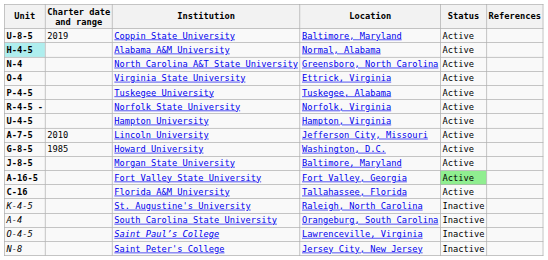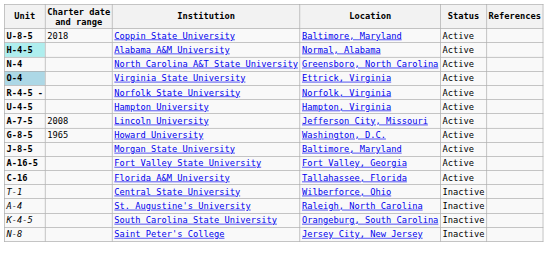 <table class="wikitable sortable">
 <tr>
 <th>Unit</th>
 <th>Charter date<br>and range</th>
 <th>Institution</th>
 <th>Location</th>
 <th>Status</th>
 <th>References</th>
 </tr>
 <tr>
 <td><strong>U-8-5</strong></td>
-<td>2019</td>
+<td>2018</td>
 <td><a href='#'>Coppin State University</a></td>
 <td><a href='#'>Baltimore, Maryland</a></td>
 <td>Active</td>
 <td></td>
 </tr>
 <tr>
 <td style="background: paleturquoise;"><strong>H-4-5</strong></td>
 <td></td>
 <td><a href='#'>Alabama A&M University</a></td>
 <td><a href='#'>Normal, Alabama</a></td>
 <td>Active</td>
 <td></td>
 </tr>
 <tr>
 <td><strong>N-4</strong></td>
 <td></td>
 <td><a href='#'>North Carolina A&T State University</a></td>
 <td><a href='#'>Greensboro, North Carolina</a></td>
 <td>Active</td>
 <td></td>
 </tr>
 <tr>
-<td><strong>O-4</strong></td>
+<td style="background: lightblue;"><strong>O-4</strong></td>
 <td></td>
 <td><a href='#'>Virginia State University</a></td>
 <td><a href='#'>Ettrick, Virginia</a></td>
-<td>Active</td>
-<td></td>
-</tr>
-<tr>
-<td><strong>P-4-5</strong></td>
-<td></td>
-<td><a href='#'>Tuskegee University</a></td>
-<td><a href='#'>Tuskegee, Alabama</a></td>
 <td>Active</td>
 <td></td>
 </tr>
 <tr>
 <td><strong>R-4-5 -</strong></td>
 <td></td>
 <td><a href='#'>Norfolk State University</a></td>
 <td><a href='#'>Norfolk, Virginia</a></td>
 <td>Active</td>
 <td></td>
 </tr>
 <tr>
 <td><strong>U-4-5</strong></td>
 <td></td>
 <td><a href='#'>Hampton University</a></td>
 <td><a href='#'>Hampton, Virginia</a></td>
 <td>Active</td>
 <td></td>
 </tr>
 <tr>
 <td><strong>A-7-5</strong></td>
-<td>2010</td>
+<td>2008</td>
 <td><a href='#'>Lincoln University</a></td>
 <td><a href='#'>Jefferson City, Missouri</a></td>
 <td>Active</td>
 <td></td>
 </tr>
 <tr>
 <td><strong>G-8-5</strong></td>
-<td>1985</td>
+<td>1965</td>
 <td><a href='#'>Howard University</a></td>
 <td><a href='#'>Washington, D.C.</a></td>
 <td>Active</td>
 <td></td>
 </tr>
 <tr>
 <td><strong>J-8-5</strong></td>
 <td></td>
 <td><a href='#'>Morgan State University</a></td>
 <td><a href='#'>Baltimore, Maryland</a></td>
 <td>Active</td>
 <td></td>
 </tr>
 <tr>
 <td><strong>A-16-5</strong></td>
 <td></td>
 <td><a href='#'>Fort Valley State University</a></td>
 <td><a href='#'>Fort Valley, Georgia</a></td>
-<td style="background: lightgreen;">Active</td>
+<td>Active</td>
 <td></td>
 </tr>
 <tr>
 <td><strong>C-16</strong></td>
 <td></td>
 <td><a href='#'>Florida A&M University</a></td>
 <td><a href='#'>Tallahassee, Florida</a></td>
 <td>Active</td>
 <td></td>
 </tr>
 <tr>
-<td><em>K-4-5</em></td>
+<td><em>T-1</em></td>
+<td></td>
+<td><a href='#'>Central State University</a></td>
+<td><a href='#'>Wilberforce, Ohio</a></td>
+<td>Inactive</td>
+<td></td>
+</tr>
+<tr>
+<td><em>A-4</em></td>
 <td></td>
 <td><a href='#'>St. Augustine's University</a></td>
 <td><a href='#'>Raleigh, North Carolina</a></td>
 <td>Inactive</td>
 <td></td>
 </tr>
 <tr>
-<td><em>A-4</em></td>
+<td><em>K-4-5</em></td>
 <td></td>
 <td><a href='#'>South Carolina State University</a></td>
 <td><a href='#'>Orangeburg, South Carolina</a></td>
-<td>Inactive</td>
-<td></td>
-</tr>
-<tr>
-<td><em>O-4-5</em></td>
-<td></td>
-<td><a href='#'><em>Saint Paul’s College</em></a></td>
-<td><a href='#'>Lawrenceville, Virginia</a></td>
 <td>Inactive</td>
 <td></td>
 </tr>
 <tr>
 <td><em>N-8</em></td>
 <td></td>
 <td><a href='#'>Saint Peter's College</a></td>
 <td><a href='#'>Jersey City, New Jersey</a></td>
 <td>Inactive</td>
 <td></td>
 </tr>
 </table>
